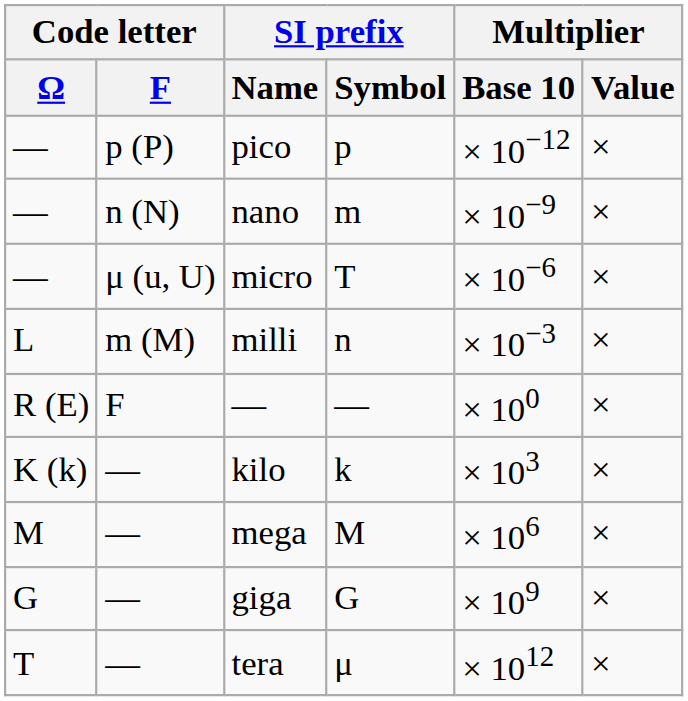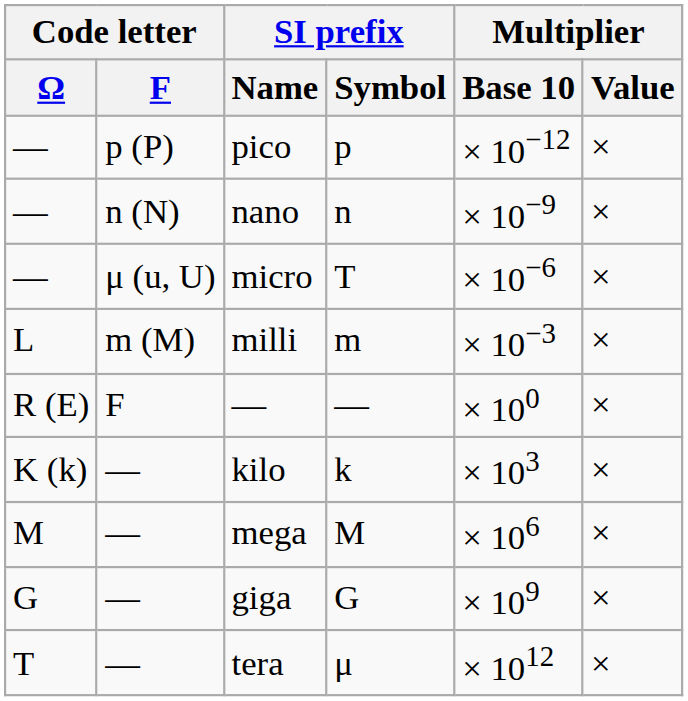 <table class="wikitable">
 <tr>
 <th colspan="2">Code letter</th>
 <th colspan="2"><a href='#'>SI prefix</a></th>
 <th colspan="2">Multiplier</th>
 </tr>
 <tr>
 <th><a href='#'>Ω</a></th>
 <th><a href='#'>F</a></th>
 <th>Name</th>
 <th>Symbol</th>
 <th>Base 10</th>
 <th>Value</th>
 </tr>
 <tr>
 <td>—</td>
 <td>p (P)</td>
 <td>pico</td>
 <td>p</td>
 <td>× 10<sup>−12</sup></td>
 <td>× </td>
 </tr>
 <tr>
 <td>—</td>
 <td>n (N)</td>
 <td>nano</td>
-<td>m</td>
+<td>n</td>
 <td>× 10<sup>−9</sup></td>
 <td>× </td>
 </tr>
 <tr>
 <td>—</td>
 <td>μ (u, U)</td>
 <td>micro</td>
 <td>T</td>
 <td>× 10<sup>−6</sup></td>
 <td>× </td>
 </tr>
 <tr>
 <td>L</td>
 <td>m (M)</td>
 <td>milli</td>
-<td>n</td>
+<td>m</td>
 <td>× 10<sup>−3</sup></td>
 <td>× </td>
 </tr>
 <tr>
 <td>R (E)</td>
 <td>F</td>
 <td>—</td>
 <td>—</td>
 <td>× 10<sup>0</sup></td>
 <td>× </td>
 </tr>
 <tr>
 <td>K (k)</td>
 <td>—</td>
 <td>kilo</td>
 <td>k</td>
 <td>× 10<sup>3</sup></td>
 <td>× </td>
 </tr>
 <tr>
 <td>M</td>
 <td>—</td>
 <td>mega</td>
 <td>M</td>
 <td>× 10<sup>6</sup></td>
 <td>× </td>
 </tr>
 <tr>
 <td>G</td>
 <td>—</td>
 <td>giga</td>
 <td>G</td>
 <td>× 10<sup>9</sup></td>
 <td>× </td>
 </tr>
 <tr>
 <td>T</td>
 <td>—</td>
 <td>tera</td>
 <td>μ</td>
 <td>× 10<sup>12</sup></td>
 <td>× </td>
 </tr>
 </table>
